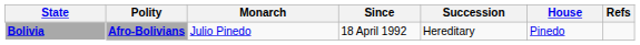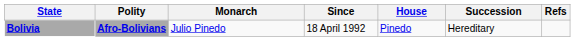 <table class="wikitable">
 <tr>
 <th width="16%"><a href='#'>State</a></th>
 <th width="13%">Polity</th>
 <th width="24%">Monarch</th>
 <th width="13%">Since</th>
+<th width="12%"><a href='#'>House</a></th>
 <th width="17%">Succession</th>
-<th width="12%"><a href='#'>House</a></th>
 <th width="5%">Refs</th>
 </tr>
 <tr>
 <td bgcolor="#A9A9A9" style="vertical-align: top; border-color: white;" rowspan="1"> <strong><a href='#'><span> Bolivia</span></a></strong></td>
 <td bgcolor="#A9A9A9"> <strong><a href='#'><span>Afro-Bolivians</span></a></strong></td>
 <td><a href='#'>Julio Pinedo</a></td>
 <td>18 April 1992</td>
+<td><a href='#'>Pinedo</a></td>
 <td>Hereditary</td>
-<td><a href='#'>Pinedo</a></td>
 <td></td>
 </tr>
 </table>
